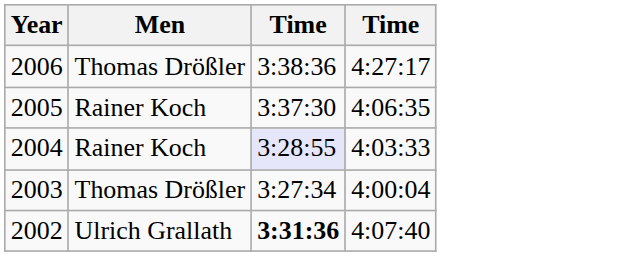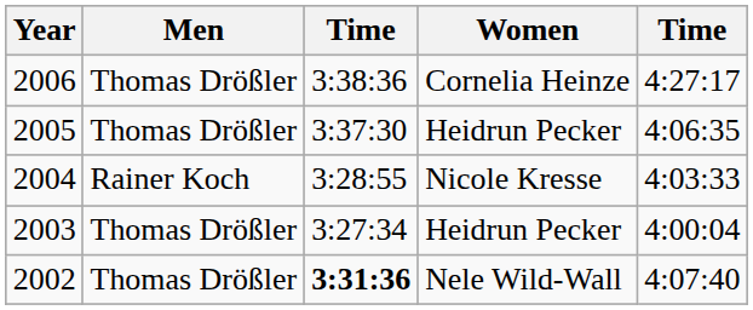 <table class="wikitable">
 <tr>
 <th>Year</th>
 <th>Men</th>
 <th>Time</th>
+<th>Women</th>
 <th>Time</th>
 </tr>
 <tr>
 <td>2006</td>
 <td>Thomas Drößler</td>
 <td>3:38:36</td>
+<td>Cornelia Heinze</td>
 <td>4:27:17</td>
 </tr>
 <tr>
 <td>2005</td>
-<td>Rainer Koch</td>
+<td>Thomas Drößler</td>
 <td>3:37:30</td>
+<td>Heidrun Pecker</td>
 <td>4:06:35</td>
 </tr>
 <tr>
 <td>2004</td>
 <td>Rainer Koch</td>
-<td style="background: lavender;">3:28:55</td>
+<td>3:28:55</td>
+<td>Nicole Kresse</td>
 <td>4:03:33</td>
 </tr>
 <tr>
 <td>2003</td>
 <td>Thomas Drößler</td>
 <td>3:27:34</td>
+<td>Heidrun Pecker</td>
 <td>4:00:04</td>
 </tr>
 <tr>
 <td>2002</td>
-<td>Ulrich Grallath</td>
+<td>Thomas Drößler</td>
 <td><strong>3:31:36</strong></td>
+<td>Nele Wild-Wall</td>
 <td>4:07:40</td>
 </tr>
 </table>
